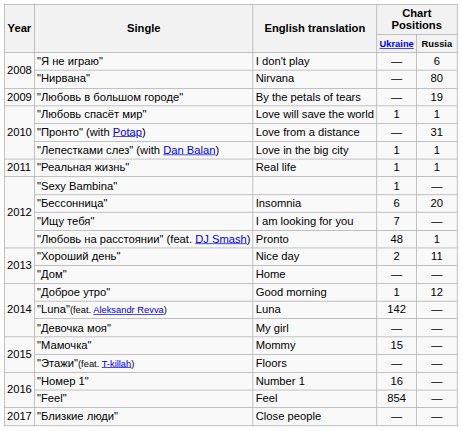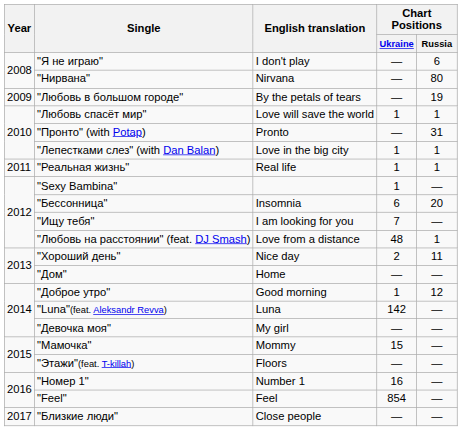 <table class="wikitable">
 <tr>
 <th rowspan="2">Year</th>
 <th rowspan="2">Single</th>
 <th rowspan="2">English translation</th>
 <th colspan="2">Chart Positions</th>
 </tr>
 <tr>
 <th width="50"><small><a href='#'>Ukraine</a></small></th>
 <th width="50"><small>Russia</small></th>
 </tr>
 <tr>
 <td rowspan="2">2008</td>
 <td>"Я не играю"</td>
 <td>I don't play</td>
 <td style="text-align:center;">—</td>
 <td style="text-align:center;">6</td>
 </tr>
 <tr>
 <td>"Нирвана"</td>
 <td>Nirvana</td>
 <td style="text-align:center;">—</td>
 <td style="text-align:center;">80</td>
 </tr>
 <tr>
 <td>2009</td>
 <td>"Любовь в большом городе"</td>
 <td>By the petals of tears</td>
 <td style="text-align:center;">—</td>
 <td style="text-align:center;">19</td>
 </tr>
 <tr>
 <td rowspan="3">2010</td>
 <td>"Любовь спасёт мир"</td>
 <td>Love will save the world</td>
 <td style="text-align:center;">1</td>
 <td style="text-align:center;">1</td>
 </tr>
 <tr>
 <td>"Пронто" (with <a href='#'>Potap</a>)</td>
-<td>Love from a distance</td>
+<td>Pronto</td>
 <td style="text-align:center;">—</td>
 <td style="text-align:center;">31</td>
 </tr>
 <tr>
 <td>"Лепестками слез" (with <a href='#'>Dan Balan</a>)</td>
 <td>Love in the big city</td>
 <td style="text-align:center;">1</td>
 <td style="text-align:center;">1</td>
 </tr>
 <tr>
 <td>2011</td>
 <td>"Реальная жизнь"</td>
 <td>Real life</td>
 <td style="text-align:center;">1</td>
 <td style="text-align:center;">1</td>
 </tr>
 <tr>
 <td rowspan="4">2012</td>
 <td>"Sexy Bambina"</td>
 <td></td>
 <td style="text-align:center;">1</td>
 <td style="text-align:center;">—</td>
 </tr>
 <tr>
 <td>"Бессонница"</td>
 <td>Insomnia</td>
 <td style="text-align:center;">6</td>
 <td style="text-align:center;">20</td>
 </tr>
 <tr>
 <td>"Ищу тебя"</td>
 <td>I am looking for you</td>
 <td style="text-align:center;">7</td>
 <td style="text-align:center;">—</td>
 </tr>
 <tr>
 <td>"Любовь на расстоянии" (feat. <a href='#'>DJ Smash</a>)</td>
-<td>Pronto</td>
+<td>Love from a distance</td>
 <td style="text-align:center;">48</td>
 <td style="text-align:center;">1</td>
 </tr>
 <tr>
 <td rowspan="2">2013</td>
 <td>"Хороший день"</td>
 <td>Nice day</td>
 <td style="text-align:center;">2</td>
 <td style="text-align:center;">11</td>
 </tr>
 <tr>
 <td>"Дом"</td>
 <td>Home</td>
 <td style="text-align:center;">—</td>
 <td style="text-align:center;">—</td>
 </tr>
 <tr>
 <td rowspan="3">2014</td>
 <td>"Доброе утро"</td>
 <td>Good morning</td>
 <td style="text-align:center;">1</td>
 <td style="text-align:center;">12</td>
 </tr>
 <tr>
 <td>"Luna"<small>(feat. <a href='#'>Aleksandr Revva</a>)</small></td>
 <td>Luna</td>
 <td style="text-align:center;">142</td>
 <td style="text-align:center;">—</td>
 </tr>
 <tr>
 <td>"Девочка моя"</td>
 <td>My girl</td>
 <td style="text-align:center;">—</td>
 <td style="text-align:center;">—</td>
 </tr>
 <tr>
 <td rowspan="2">2015</td>
 <td>"Мамочка"</td>
 <td>Mommy</td>
 <td style="text-align:center;">15</td>
 <td style="text-align:center;">—</td>
 </tr>
 <tr>
 <td>"Этажи"<small>(feat. <a href='#'>T-killah</a>)</small></td>
 <td>Floors</td>
 <td style="text-align:center;">—</td>
 <td style="text-align:center;">—</td>
 </tr>
 <tr>
 <td rowspan="2">2016</td>
 <td>"Номер 1"</td>
 <td>Number 1</td>
 <td style="text-align:center;">16</td>
 <td style="text-align:center;">—</td>
 </tr>
 <tr>
 <td>"Feel"</td>
 <td>Feel</td>
 <td style="text-align:center;">854</td>
 <td style="text-align:center;">—</td>
 </tr>
 <tr>
 <td rowspan="2">2017</td>
 <td>"Близкие люди"</td>
 <td>Close people</td>
 <td style="text-align:center;">—</td>
 <td style="text-align:center;">—</td>
 </tr>
 </table>
